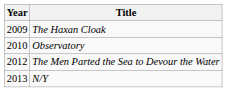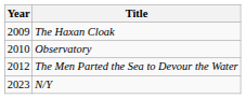 <table class="wikitable">
 <tr>
 <th rowspan="1">Year</th>
 <th rowspan="1">Title</th>
 </tr>
 <tr>
 <td>2009</td>
 <td><em>The Haxan Cloak</em> </td>
 </tr>
 <tr>
 <td>2010</td>
 <td><em>Observatory</em> </td>
 </tr>
 <tr>
 <td>2012</td>
 <td><em>The Men Parted the Sea to Devour the Water</em> </td>
 </tr>
 <tr>
-<td>2013</td>
+<td>2023</td>
 <td><em>N/Y</em> </td>
 </tr>
 </table>
